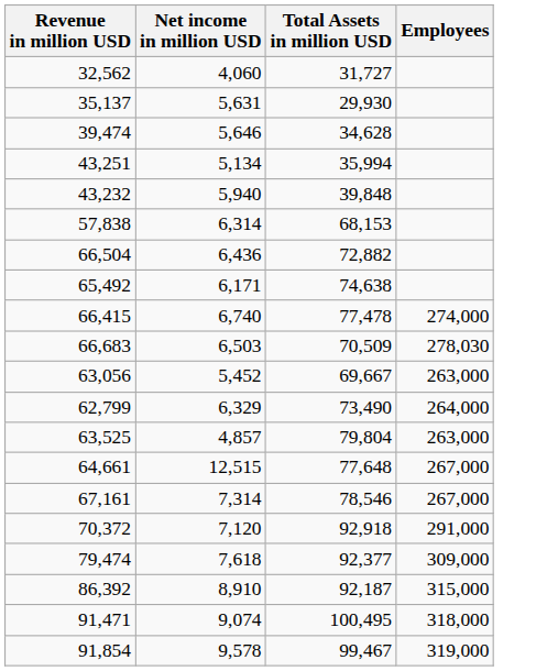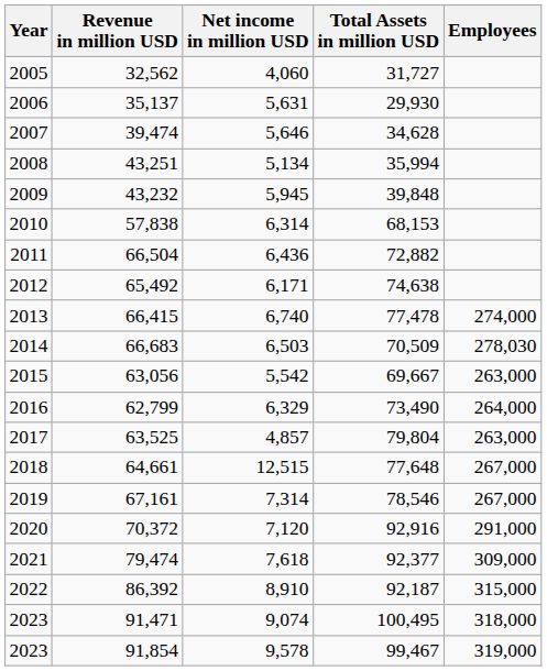 <table class="wikitable float-left" style="text-align: right;">
 <tr>
+<th>Year</th>
 <th>Revenue<br>in million USD</th>
 <th>Net income<br>in million USD</th>
 <th>Total Assets<br>in million USD</th>
 <th>Employees</th>
 </tr>
 <tr>
+<td>2005</td>
 <td>32,562</td>
 <td>4,060</td>
 <td>31,727</td>
 <td></td>
 </tr>
 <tr>
+<td>2006</td>
 <td>35,137</td>
 <td>5,631</td>
 <td>29,930</td>
 <td></td>
 </tr>
 <tr>
+<td>2007</td>
 <td>39,474</td>
 <td>5,646</td>
 <td>34,628</td>
 <td></td>
 </tr>
 <tr>
+<td>2008</td>
 <td>43,251</td>
 <td>5,134</td>
 <td>35,994</td>
 <td></td>
 </tr>
 <tr>
+<td>2009</td>
 <td>43,232</td>
-<td>5,940</td>
+<td>5,945</td>
 <td>39,848</td>
 <td></td>
 </tr>
 <tr>
+<td>2010</td>
 <td>57,838</td>
 <td>6,314</td>
 <td>68,153</td>
 <td></td>
 </tr>
 <tr>
+<td>2011</td>
 <td>66,504</td>
 <td>6,436</td>
 <td>72,882</td>
 <td></td>
 </tr>
 <tr>
+<td>2012</td>
 <td>65,492</td>
 <td>6,171</td>
 <td>74,638</td>
 <td></td>
 </tr>
 <tr>
+<td>2013</td>
 <td>66,415</td>
 <td>6,740</td>
 <td>77,478</td>
 <td>274,000</td>
 </tr>
 <tr>
+<td>2014</td>
 <td>66,683</td>
 <td>6,503</td>
 <td>70,509</td>
 <td>278,030</td>
 </tr>
 <tr>
+<td>2015</td>
 <td>63,056</td>
-<td>5,452</td>
+<td>5,542</td>
 <td>69,667</td>
 <td>263,000</td>
 </tr>
 <tr>
+<td>2016</td>
 <td>62,799</td>
 <td>6,329</td>
 <td>73,490</td>
 <td>264,000</td>
 </tr>
 <tr>
+<td>2017</td>
 <td>63,525</td>
 <td>4,857</td>
 <td>79,804</td>
 <td>263,000</td>
 </tr>
 <tr>
+<td>2018</td>
 <td>64,661</td>
 <td>12,515</td>
 <td>77,648</td>
 <td>267,000</td>
 </tr>
 <tr>
+<td>2019</td>
 <td>67,161</td>
 <td>7,314</td>
 <td>78,546</td>
 <td>267,000</td>
 </tr>
 <tr>
+<td>2020</td>
 <td>70,372</td>
 <td>7,120</td>
-<td>92,918</td>
+<td>92,916</td>
 <td>291,000</td>
 </tr>
 <tr>
+<td>2021</td>
 <td>79,474</td>
 <td>7,618</td>
 <td>92,377</td>
 <td>309,000</td>
 </tr>
 <tr>
+<td>2022</td>
 <td>86,392</td>
 <td>8,910</td>
 <td>92,187</td>
 <td>315,000</td>
 </tr>
 <tr>
+<td>2023</td>
 <td>91,471</td>
 <td>9,074</td>
 <td>100,495</td>
 <td>318,000</td>
 </tr>
 <tr>
+<td>2023</td>
 <td>91,854</td>
 <td>9,578</td>
 <td>99,467</td>
 <td>319,000</td>
 </tr>
 </table>
